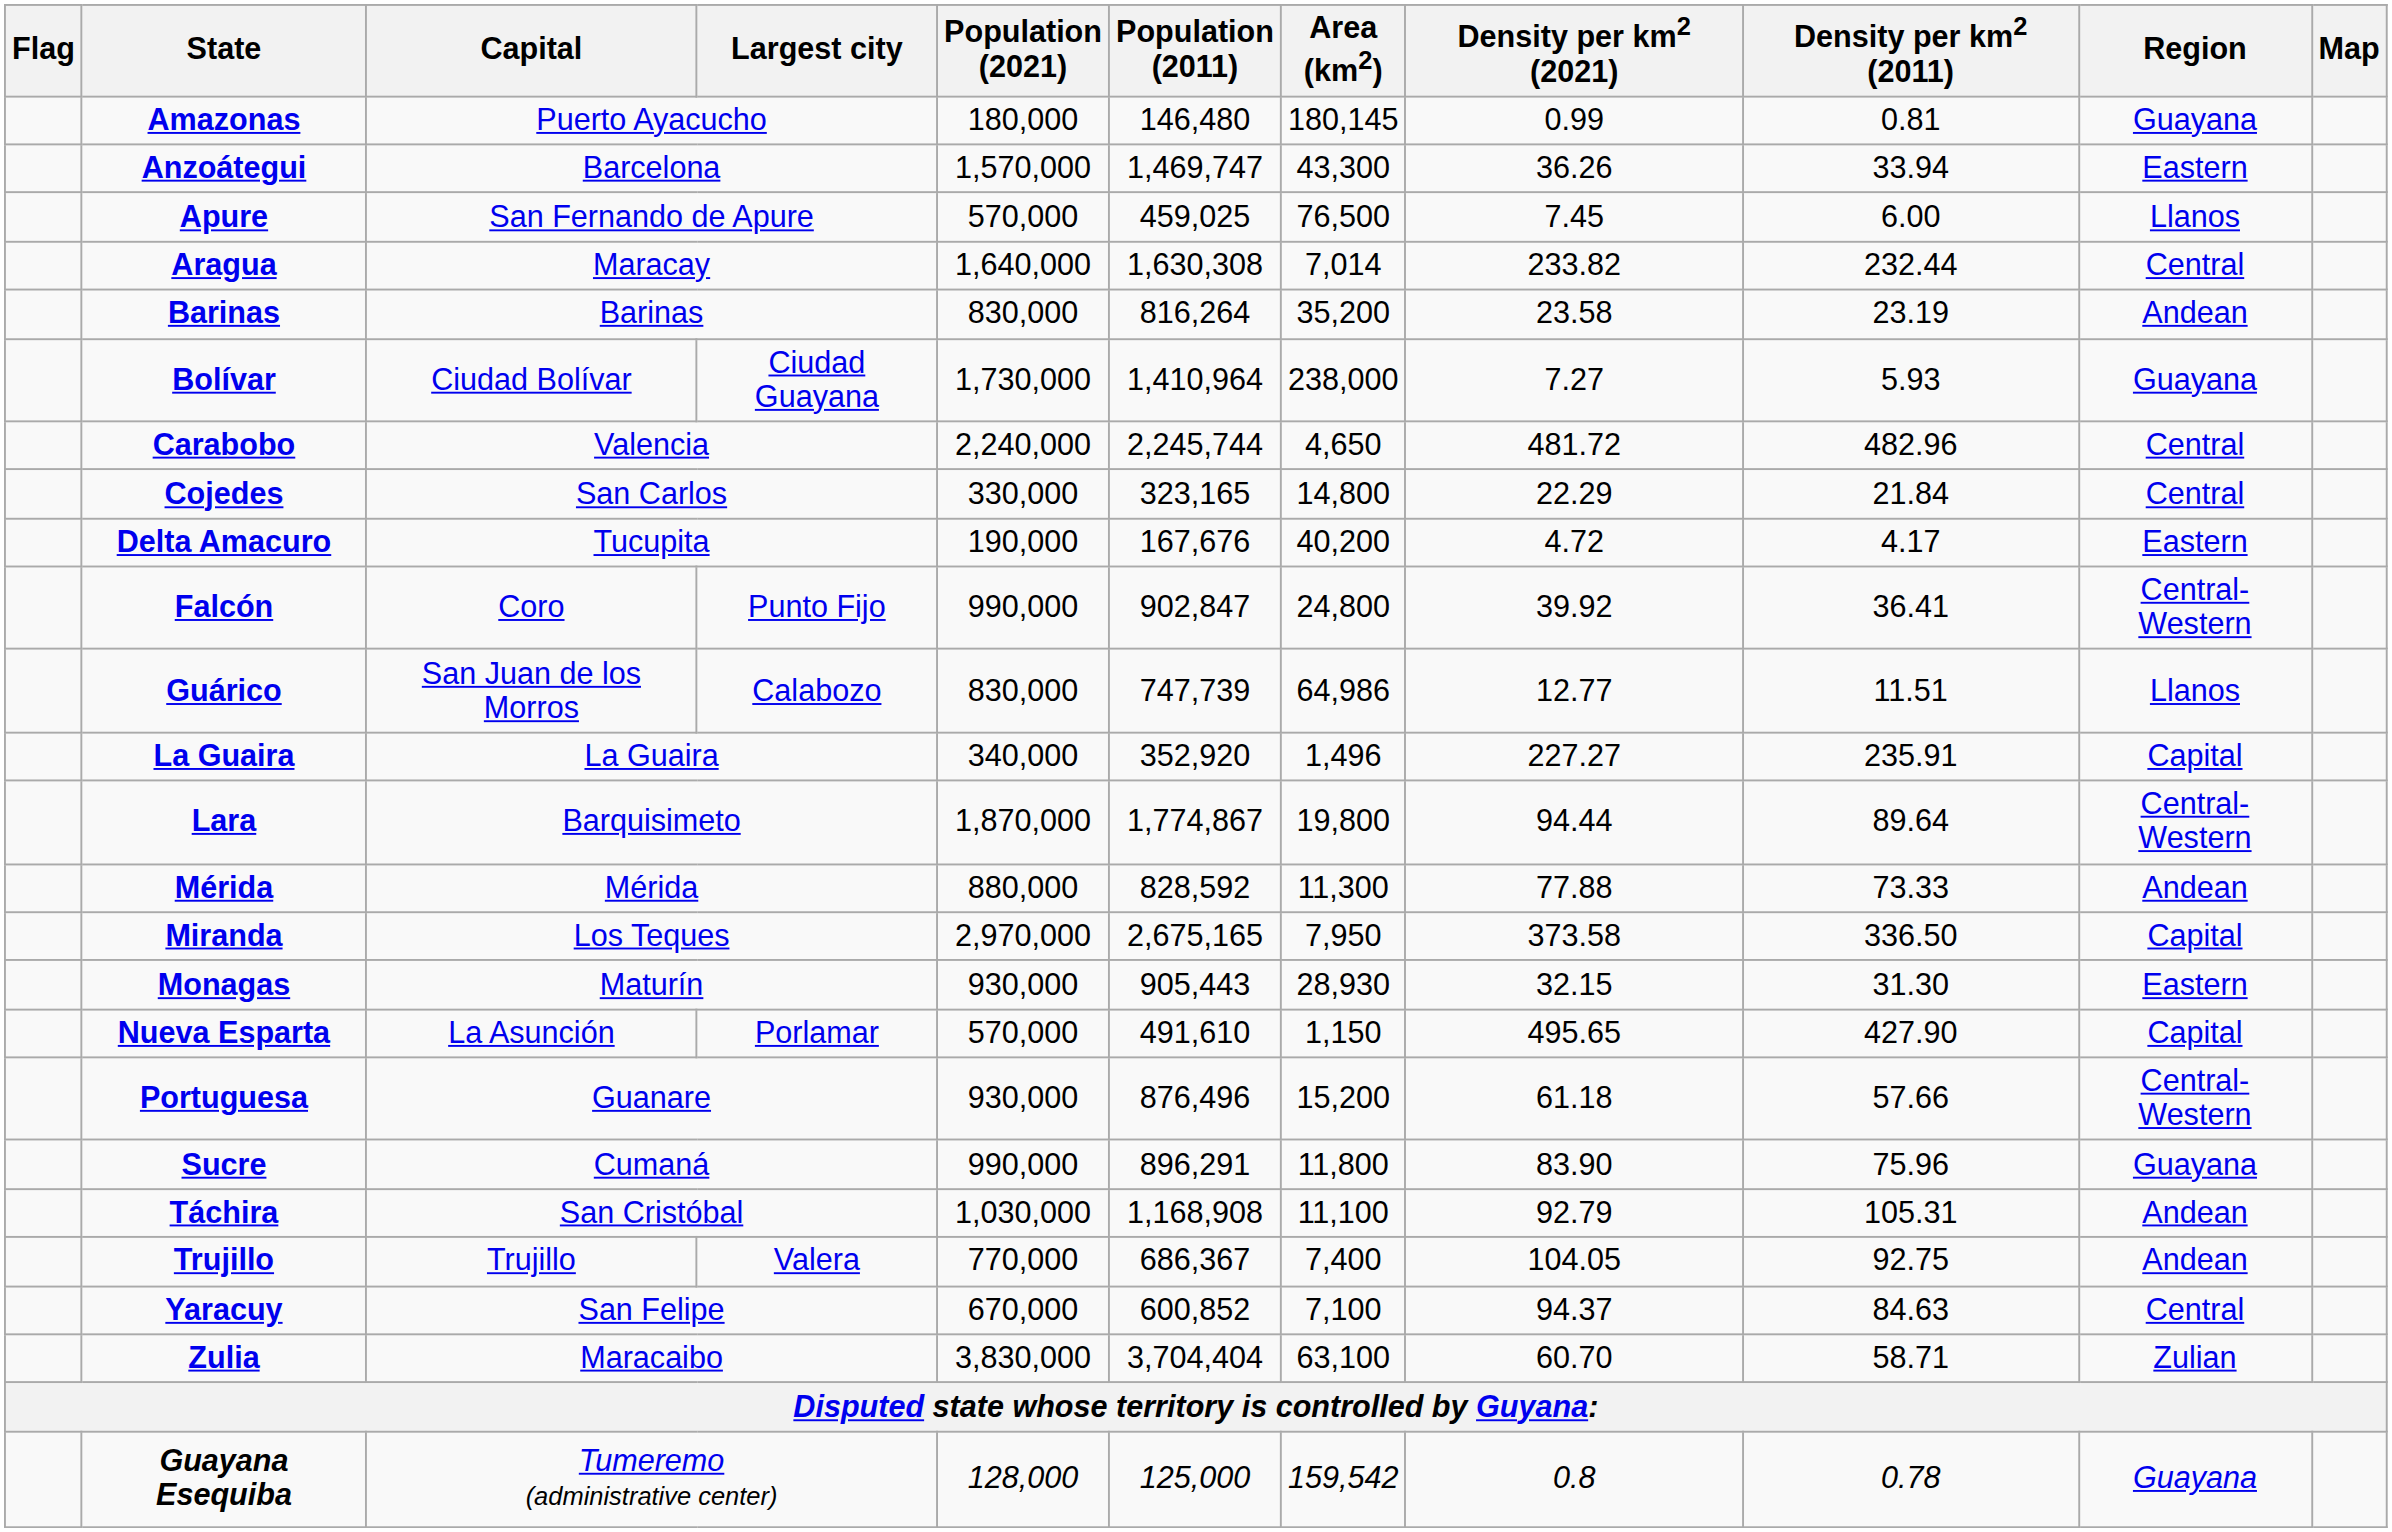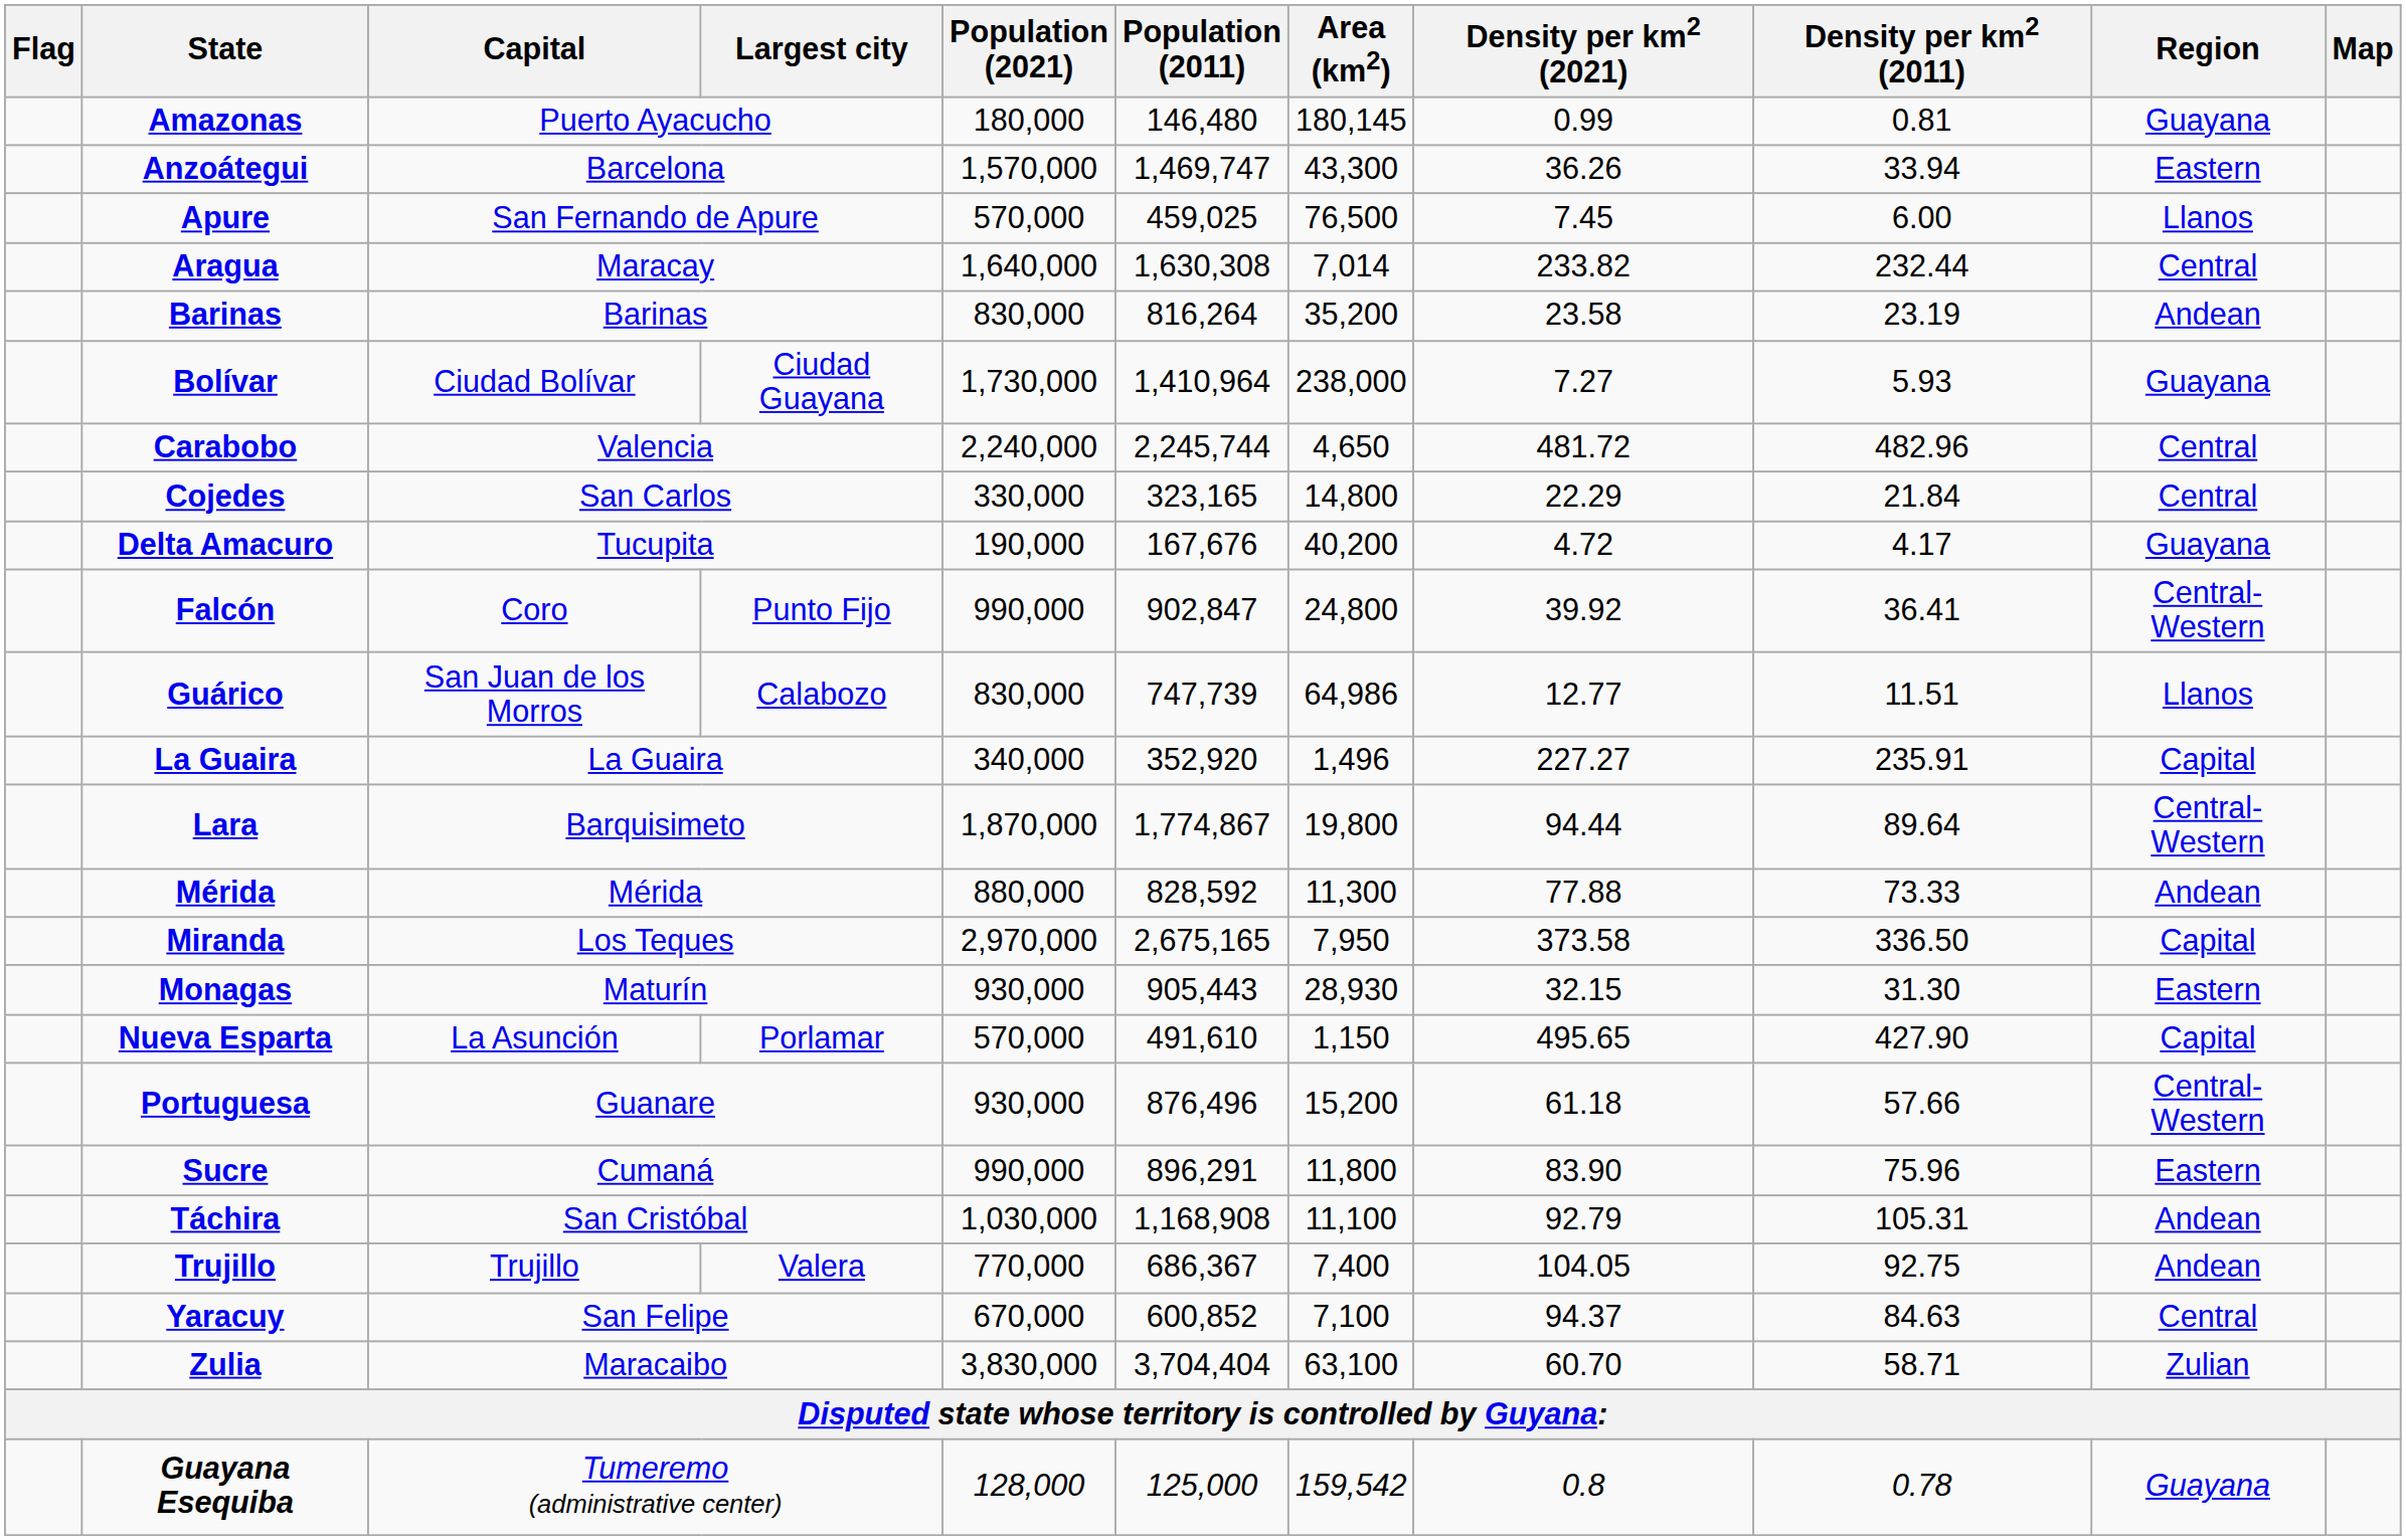 <table class=" wikitable sortable" style="text-align:center;">
 <tr>
 <th>Flag</th>
 <th>State</th>
 <th>Capital</th>
 <th>Largest city</th>
 <th>Population<br>(2021)</th>
 <th>Population<br>(2011)</th>
 <th>Area<br>(km<sup>2</sup>)</th>
 <th>Density per km<sup>2</sup> (2021)</th>
 <th>Density per km<sup>2</sup> (2011)</th>
 <th>Region</th>
 <th>Map</th>
 </tr>
 <tr>
 <td></td>
 <td><strong><a href='#'>Amazonas</a></strong></td>
 <td colspan="2"><a href='#'>Puerto Ayacucho</a></td>
 <td>180,000</td>
 <td>146,480</td>
 <td>180,145</td>
 <td>0.99</td>
 <td>0.81</td>
 <td><a href='#'>Guayana</a></td>
 <td></td>
 </tr>
 <tr>
 <td></td>
 <td><strong><a href='#'>Anzoátegui</a></strong></td>
 <td colspan="2"><a href='#'>Barcelona</a></td>
 <td>1,570,000</td>
 <td>1,469,747</td>
 <td>43,300</td>
 <td>36.26</td>
 <td>33.94</td>
 <td><a href='#'>Eastern</a></td>
 <td></td>
 </tr>
 <tr>
 <td></td>
 <td><strong><a href='#'>Apure</a></strong></td>
 <td colspan="2"><a href='#'>San Fernando de Apure</a></td>
 <td>570,000</td>
 <td>459,025</td>
 <td>76,500</td>
 <td>7.45</td>
 <td>6.00</td>
 <td><a href='#'>Llanos</a></td>
 <td></td>
 </tr>
 <tr>
 <td></td>
 <td><strong><a href='#'>Aragua</a></strong></td>
 <td colspan="2"><a href='#'>Maracay</a></td>
 <td>1,640,000</td>
 <td>1,630,308</td>
 <td>7,014</td>
 <td>233.82</td>
 <td>232.44</td>
 <td><a href='#'>Central</a></td>
 <td></td>
 </tr>
 <tr>
 <td></td>
 <td><strong><a href='#'>Barinas</a></strong></td>
 <td colspan="2"><a href='#'>Barinas</a></td>
 <td>830,000</td>
 <td>816,264</td>
 <td>35,200</td>
 <td>23.58</td>
 <td>23.19</td>
 <td><a href='#'>Andean</a></td>
 <td></td>
 </tr>
 <tr>
 <td></td>
 <td><strong><a href='#'>Bolívar</a></strong></td>
 <td><a href='#'>Ciudad Bolívar</a></td>
 <td><a href='#'>Ciudad Guayana</a></td>
 <td>1,730,000</td>
 <td>1,410,964</td>
 <td>238,000</td>
 <td>7.27</td>
 <td>5.93</td>
 <td><a href='#'>Guayana</a></td>
 <td></td>
 </tr>
 <tr>
 <td></td>
 <td><strong><a href='#'>Carabobo</a></strong></td>
 <td colspan="2"><a href='#'>Valencia</a></td>
 <td>2,240,000</td>
 <td>2,245,744</td>
 <td>4,650</td>
 <td>481.72</td>
 <td>482.96</td>
 <td><a href='#'>Central</a></td>
 <td></td>
 </tr>
 <tr>
 <td></td>
 <td><strong><a href='#'>Cojedes</a></strong></td>
 <td colspan="2"><a href='#'>San Carlos</a></td>
 <td>330,000</td>
 <td>323,165</td>
 <td>14,800</td>
 <td>22.29</td>
 <td>21.84</td>
 <td><a href='#'>Central</a></td>
 <td></td>
 </tr>
 <tr>
 <td></td>
 <td><strong><a href='#'>Delta Amacuro</a></strong></td>
 <td colspan="2"><a href='#'>Tucupita</a></td>
 <td>190,000</td>
 <td>167,676</td>
 <td>40,200</td>
 <td>4.72</td>
 <td>4.17</td>
-<td><a href='#'>Eastern</a></td>
+<td><a href='#'>Guayana</a></td>
 <td></td>
 </tr>
 <tr>
 <td></td>
 <td><strong><a href='#'>Falcón</a></strong></td>
 <td><a href='#'>Coro</a></td>
 <td><a href='#'>Punto Fijo</a></td>
 <td>990,000</td>
 <td>902,847</td>
 <td>24,800</td>
 <td>39.92</td>
 <td>36.41</td>
 <td><a href='#'>Central-Western</a></td>
 <td></td>
 </tr>
 <tr>
 <td></td>
 <td><strong><a href='#'>Guárico</a></strong></td>
 <td><a href='#'>San Juan de los Morros</a></td>
 <td><a href='#'>Calabozo</a></td>
 <td>830,000</td>
 <td>747,739</td>
 <td>64,986</td>
 <td>12.77</td>
 <td>11.51</td>
 <td><a href='#'>Llanos</a></td>
 <td></td>
 </tr>
 <tr>
 <td></td>
 <td><strong><a href='#'>La Guaira</a></strong></td>
 <td colspan="2"><a href='#'>La Guaira</a></td>
 <td>340,000</td>
 <td>352,920</td>
 <td>1,496</td>
 <td>227.27</td>
 <td>235.91</td>
 <td><a href='#'>Capital</a></td>
 <td></td>
 </tr>
 <tr>
 <td></td>
 <td><strong><a href='#'>Lara</a></strong></td>
 <td colspan="2"><a href='#'>Barquisimeto</a></td>
 <td>1,870,000</td>
 <td>1,774,867</td>
 <td>19,800</td>
 <td>94.44</td>
 <td>89.64</td>
 <td><a href='#'>Central-Western</a></td>
 <td></td>
 </tr>
 <tr>
 <td></td>
 <td><strong><a href='#'>Mérida</a></strong></td>
 <td colspan="2"><a href='#'>Mérida</a></td>
 <td>880,000</td>
 <td>828,592</td>
 <td>11,300</td>
 <td>77.88</td>
 <td>73.33</td>
 <td><a href='#'>Andean</a></td>
 <td></td>
 </tr>
 <tr>
 <td></td>
 <td><strong><a href='#'>Miranda</a></strong></td>
 <td colspan="2"><a href='#'>Los Teques</a></td>
 <td>2,970,000</td>
 <td>2,675,165</td>
 <td>7,950</td>
 <td>373.58</td>
 <td>336.50</td>
 <td><a href='#'>Capital</a></td>
 <td></td>
 </tr>
 <tr>
 <td></td>
 <td><strong><a href='#'>Monagas</a></strong></td>
 <td colspan="2"><a href='#'>Maturín</a></td>
 <td>930,000</td>
 <td>905,443</td>
 <td>28,930</td>
 <td>32.15</td>
 <td>31.30</td>
 <td><a href='#'>Eastern</a></td>
 <td></td>
 </tr>
 <tr>
 <td></td>
 <td><strong><a href='#'>Nueva Esparta</a></strong></td>
 <td><a href='#'>La Asunción</a></td>
 <td><a href='#'>Porlamar</a></td>
 <td>570,000</td>
 <td>491,610</td>
 <td>1,150</td>
 <td>495.65</td>
 <td>427.90</td>
 <td><a href='#'>Capital</a></td>
 <td></td>
 </tr>
 <tr>
 <td></td>
 <td><strong><a href='#'>Portuguesa</a></strong></td>
 <td colspan="2"><a href='#'>Guanare</a></td>
 <td>930,000</td>
 <td>876,496</td>
 <td>15,200</td>
 <td>61.18</td>
 <td>57.66</td>
 <td><a href='#'>Central-Western</a></td>
 <td></td>
 </tr>
 <tr>
 <td></td>
 <td><strong><a href='#'>Sucre</a></strong></td>
 <td colspan="2"><a href='#'>Cumaná</a></td>
 <td>990,000</td>
 <td>896,291</td>
 <td>11,800</td>
 <td>83.90</td>
 <td>75.96</td>
-<td><a href='#'>Guayana</a></td>
+<td><a href='#'>Eastern</a></td>
 <td></td>
 </tr>
 <tr>
 <td></td>
 <td><strong><a href='#'>Táchira</a></strong></td>
 <td colspan="2"><a href='#'>San Cristóbal</a></td>
 <td>1,030,000</td>
 <td>1,168,908</td>
 <td>11,100</td>
 <td>92.79</td>
 <td>105.31</td>
 <td><a href='#'>Andean</a></td>
 <td></td>
 </tr>
 <tr>
 <td></td>
 <td><strong><a href='#'>Trujillo</a></strong></td>
 <td><a href='#'>Trujillo</a></td>
 <td><a href='#'>Valera</a></td>
 <td>770,000</td>
 <td>686,367</td>
 <td>7,400</td>
 <td>104.05</td>
 <td>92.75</td>
 <td><a href='#'>Andean</a></td>
 <td></td>
 </tr>
 <tr>
 <td></td>
 <td><strong><a href='#'>Yaracuy</a></strong></td>
 <td colspan="2"><a href='#'>San Felipe</a></td>
 <td>670,000</td>
 <td>600,852</td>
 <td>7,100</td>
 <td>94.37</td>
 <td>84.63</td>
 <td><a href='#'>Central</a></td>
 <td></td>
 </tr>
 <tr>
 <td></td>
 <td><strong><a href='#'>Zulia</a></strong></td>
 <td colspan="2"><a href='#'>Maracaibo</a></td>
 <td>3,830,000</td>
 <td>3,704,404</td>
 <td>63,100</td>
 <td>60.70</td>
 <td>58.71</td>
 <td><a href='#'>Zulian</a></td>
 <td></td>
 </tr>
 <tr>
 <th colspan="11"><em><a href='#'>Disputed</a> state whose territory is controlled by <a href='#'>Guyana</a>:</em></th>
 </tr>
 <tr style="height:50px; font-style: italic;">
 <td></td>
 <td><strong>Guayana Esequiba</strong></td>
 <td colspan="2"><a href='#'>Tumeremo</a><br><small>(administrative center)</small></td>
 <td>128,000</td>
 <td>125,000</td>
 <td>159,542</td>
 <td>0.8</td>
 <td>0.78</td>
 <td><a href='#'>Guayana</a></td>
 <td></td>
 </tr>
 </table>
